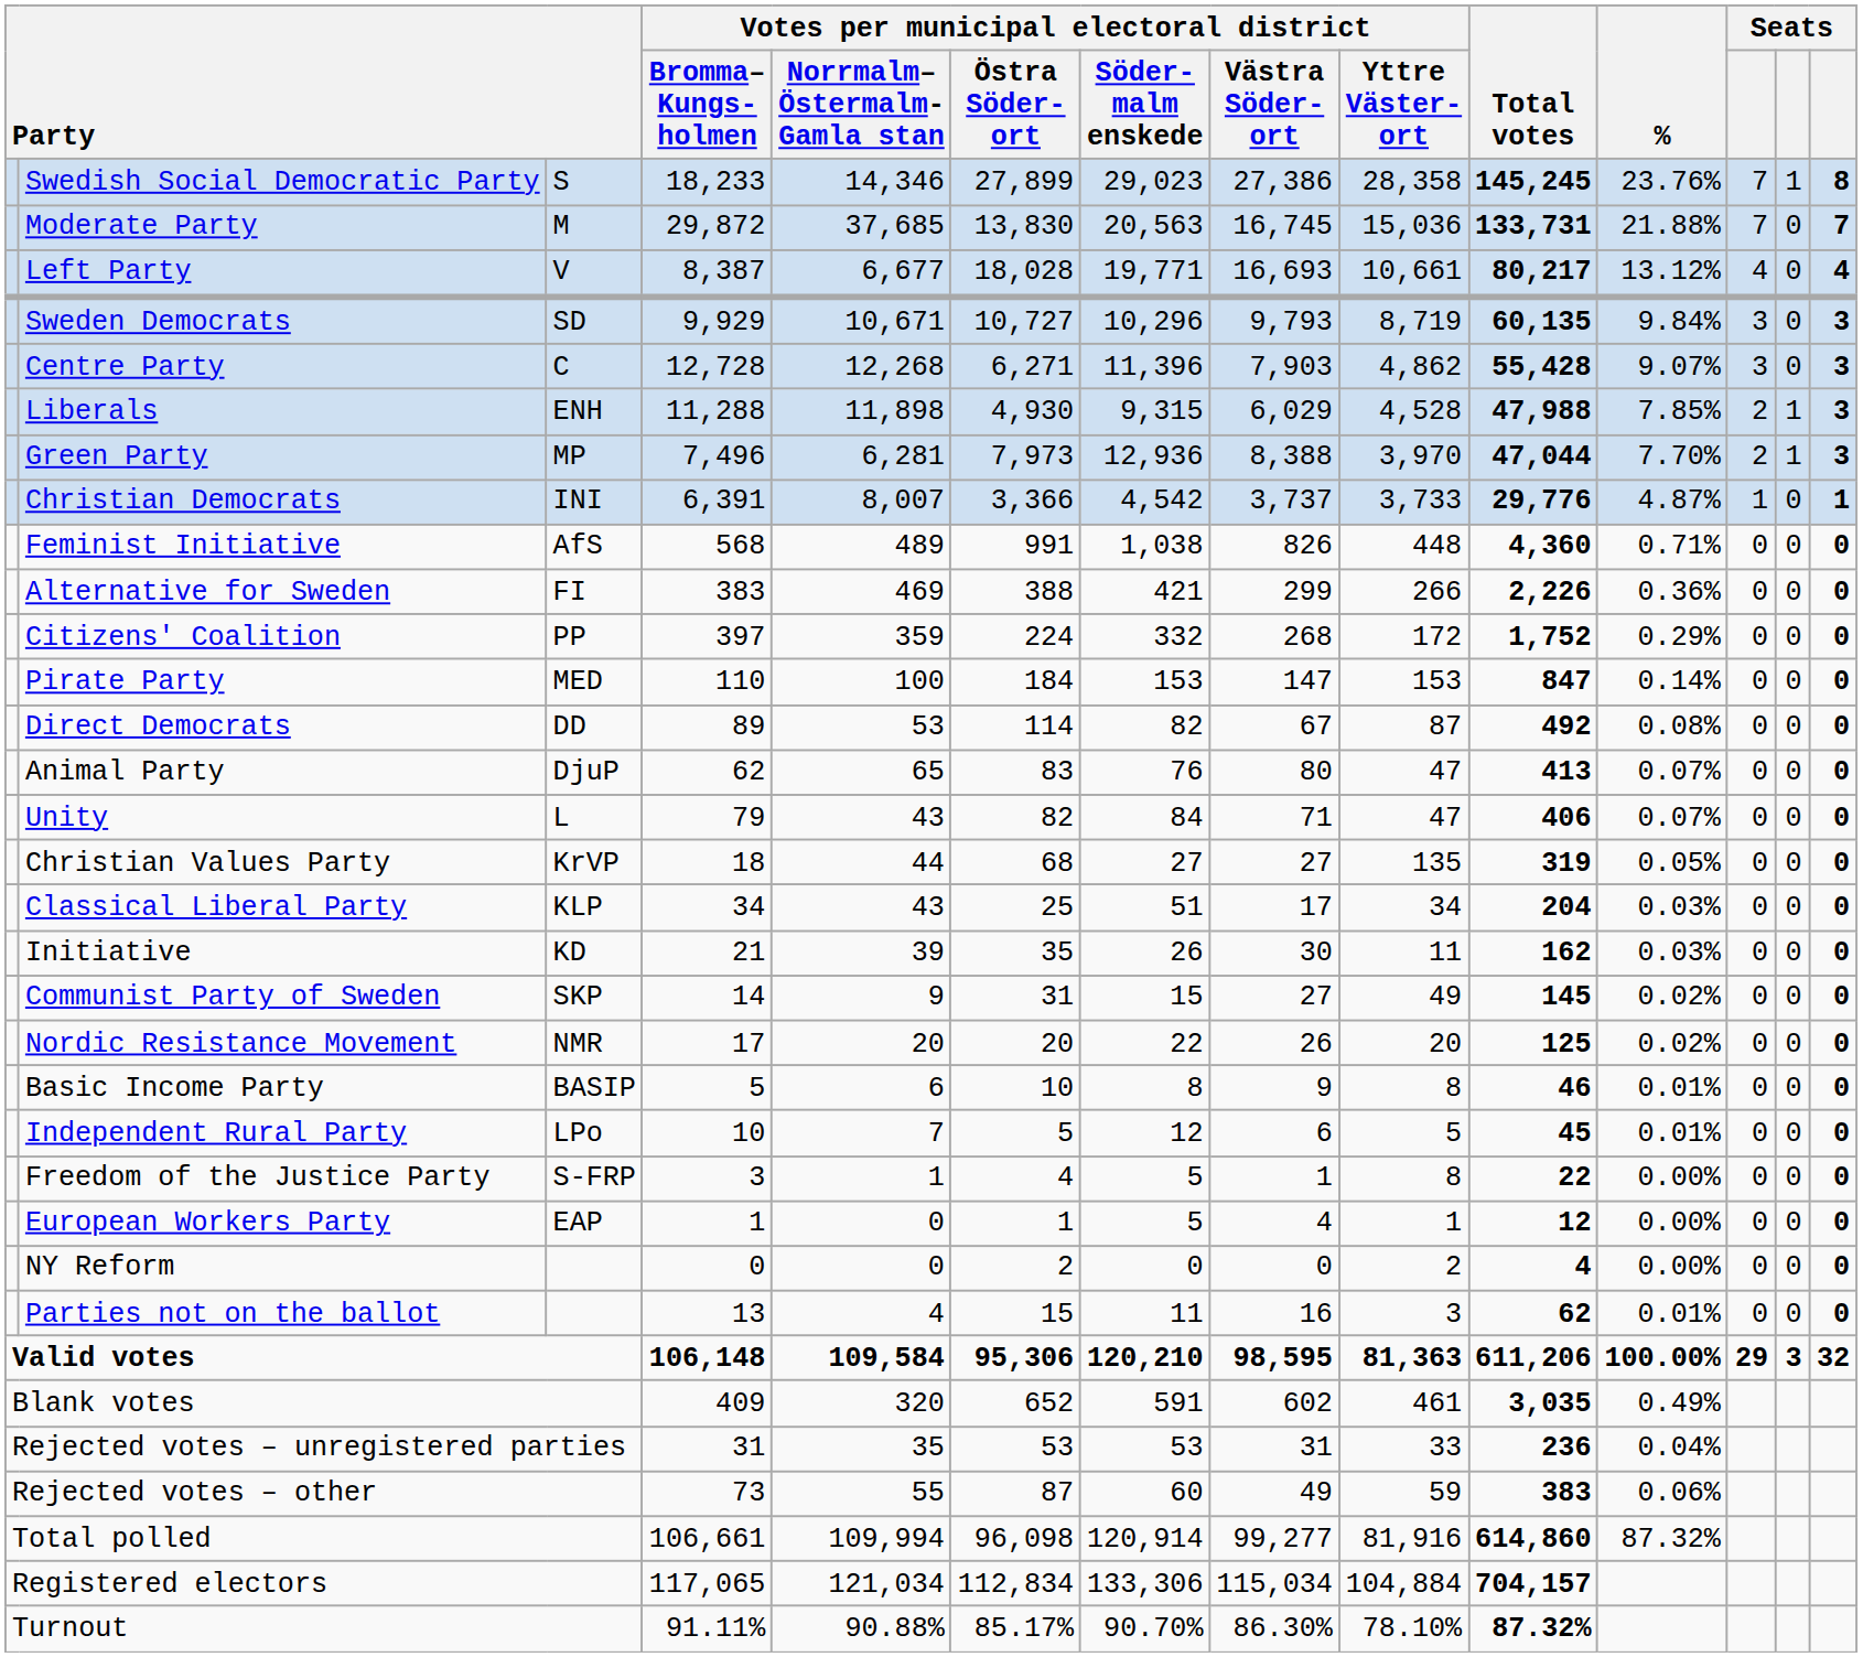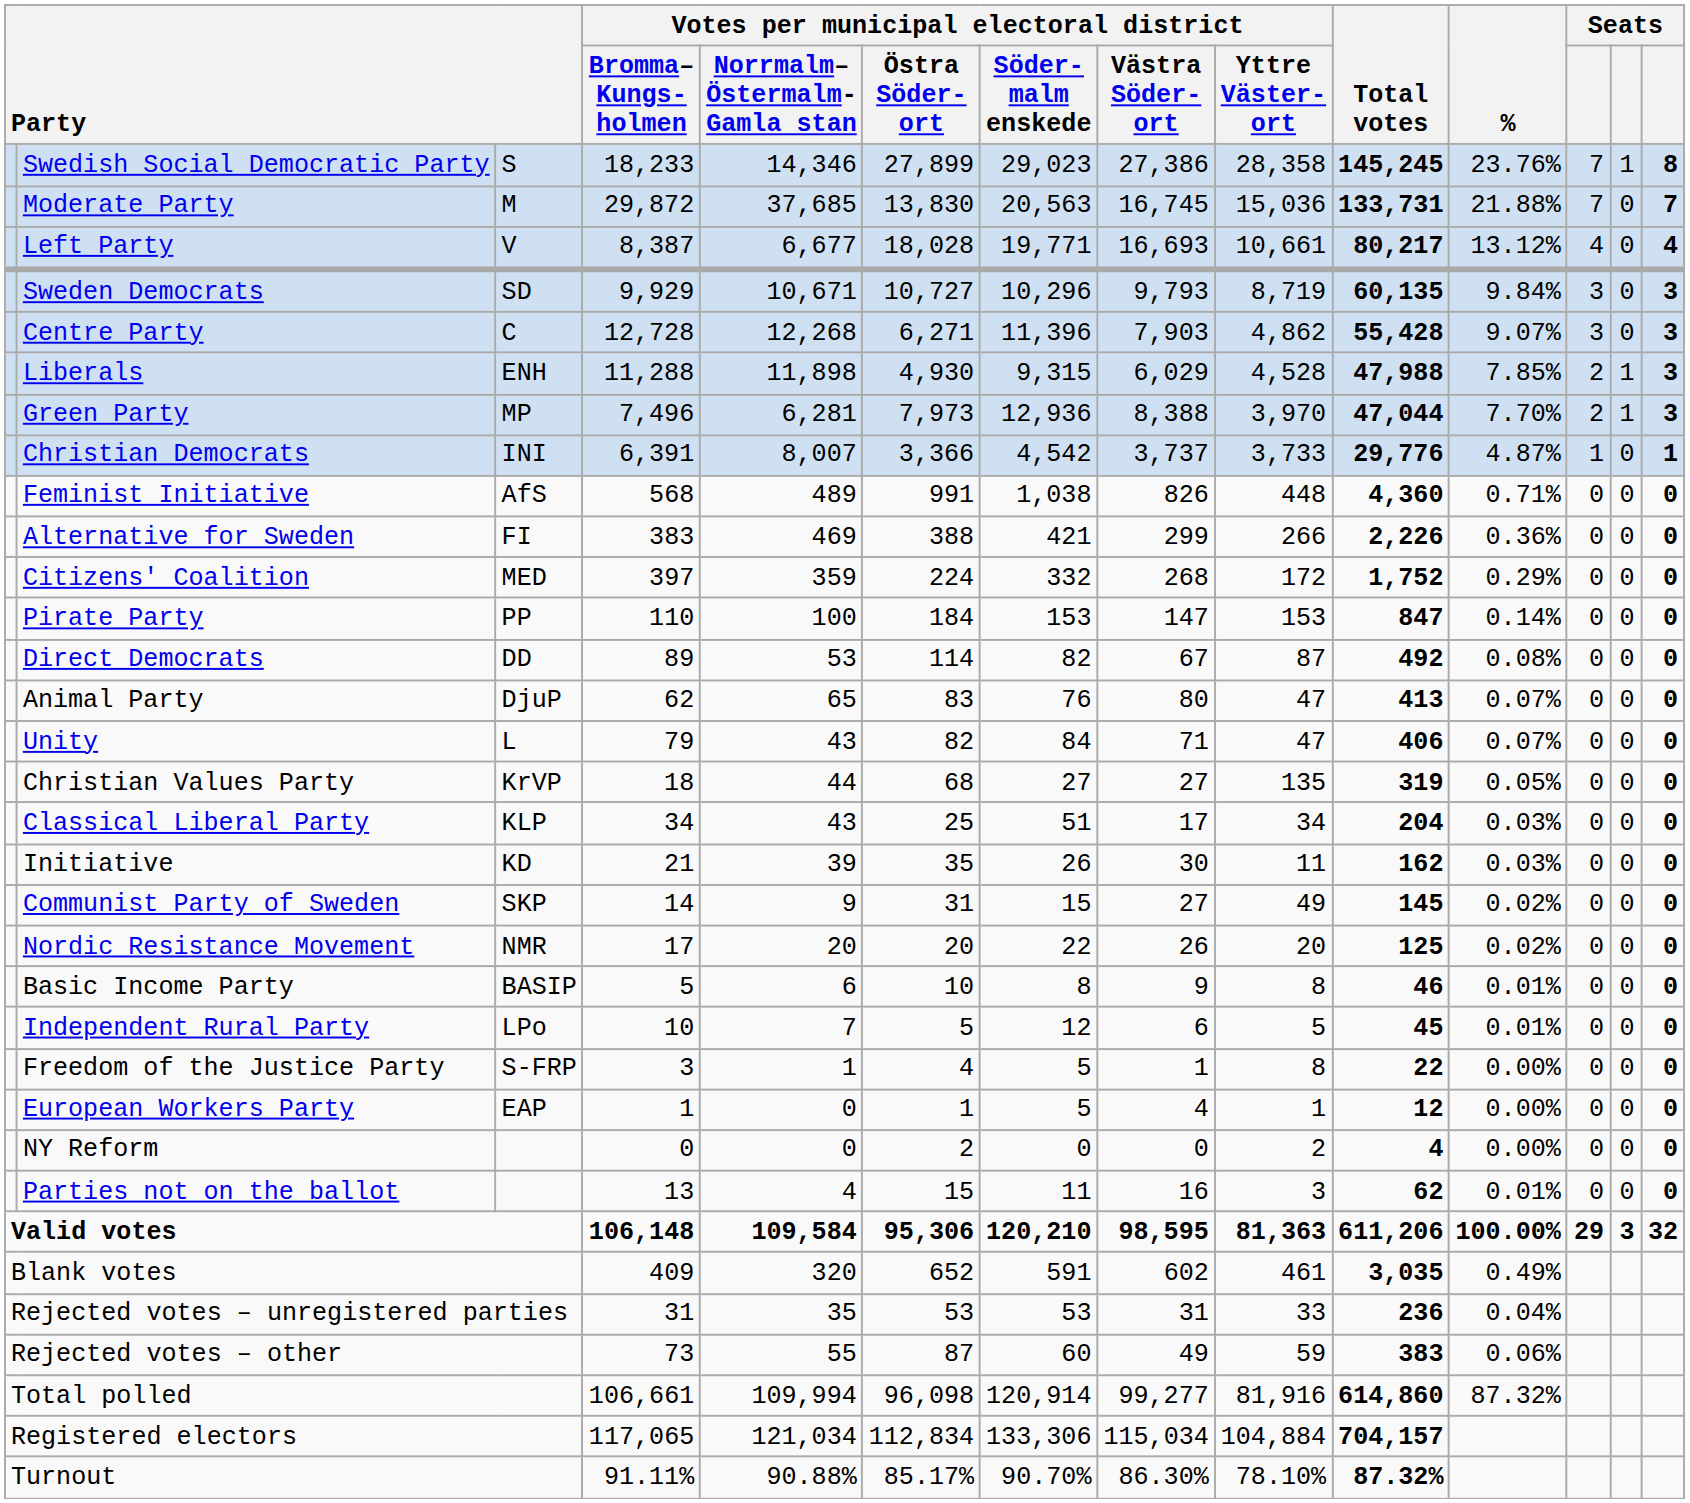 <table class="wikitable" border="1" style="text-align:right;">
 <tr>
 <th style="text-align:left;" valign=bottom rowspan=2 colspan=3>Party</th>
 <th colspan=6>Votes per municipal electoral district</th>
 <th align=center valign=bottom rowspan=2 width="50">Total votes</th>
 <th align=center valign=bottom rowspan=2 width="50">%</th>
 <th colspan=3>Seats</th>
 </tr>
 <tr>
 <th align=center valign=bottom width="50"><a href='#'>Bromma</a>–<a href='#'>Kungs- holmen</a></th>
 <th align=center valign=bottom width="50"><a href='#'>Norrmalm</a>–<a href='#'>Östermalm</a>- <a href='#'>Gamla stan</a></th>
 <th align=center valign=bottom width="50">Östra <a href='#'>Söder- ort</a></th>
 <th align=center valign=bottom width="50"><a href='#'>Söder- malm</a> enskede</th>
 <th align=center valign=bottom width="50">Västra <a href='#'>Söder- ort</a></th>
 <th align=center valign=bottom width="50">Yttre <a href='#'>Väster- ort</a></th>
 <th align=center valign=bottom width="20"><small></small></th>
 <th align=center valign=bottom width="20"><small><a href='#'></a></small></th>
 <th align=center valign=bottom width="20"><small></small></th>
 </tr>
 <tr style="background:#CEE0F2;">
 <td></td>
 <td align=left style="white-space: nowrap;"><a href='#'>Swedish Social Democratic Party</a></td>
 <td align=left>S</td>
 <td>18,233</td>
 <td>14,346</td>
 <td>27,899</td>
 <td>29,023</td>
 <td>27,386</td>
 <td>28,358</td>
 <td><strong>145,245</strong></td>
 <td>23.76%</td>
 <td>7</td>
 <td>1</td>
 <td><strong>8</strong></td>
 </tr>
 <tr style="background:#CEE0F2;">
 <td></td>
 <td align=left><a href='#'>Moderate Party</a></td>
 <td align=left>M</td>
 <td>29,872</td>
 <td>37,685</td>
 <td>13,830</td>
 <td>20,563</td>
 <td>16,745</td>
 <td>15,036</td>
 <td><strong>133,731</strong></td>
 <td>21.88%</td>
 <td>7</td>
 <td>0</td>
 <td><strong>7</strong></td>
 </tr>
 <tr style="background:#CEE0F2;">
 <td></td>
 <td align=left><a href='#'>Left Party</a></td>
 <td align=left>V</td>
 <td>8,387</td>
 <td>6,677</td>
 <td>18,028</td>
 <td>19,771</td>
 <td>16,693</td>
 <td>10,661</td>
 <td><strong>80,217</strong></td>
 <td>13.12%</td>
 <td>4</td>
 <td>0</td>
 <td><strong>4</strong></td>
 </tr>
 <tr style="background:#CEE0F2; border-top:3px solid darkgray;">
 <td></td>
 <td align=left><a href='#'>Sweden Democrats</a></td>
 <td align=left>SD</td>
 <td>9,929</td>
 <td>10,671</td>
 <td>10,727</td>
 <td>10,296</td>
 <td>9,793</td>
 <td>8,719</td>
 <td><strong>60,135</strong></td>
 <td>9.84%</td>
 <td>3</td>
 <td>0</td>
 <td><strong>3</strong></td>
 </tr>
 <tr style="background:#CEE0F2;">
 <td></td>
 <td align=left><a href='#'>Centre Party</a></td>
 <td align=left>C</td>
 <td>12,728</td>
 <td>12,268</td>
 <td>6,271</td>
 <td>11,396</td>
 <td>7,903</td>
 <td>4,862</td>
 <td><strong>55,428</strong></td>
 <td>9.07%</td>
 <td>3</td>
 <td>0</td>
 <td><strong>3</strong></td>
 </tr>
 <tr style="background:#CEE0F2;">
 <td></td>
 <td align=left><a href='#'>Liberals</a></td>
 <td align=left>ENH</td>
 <td>11,288</td>
 <td>11,898</td>
 <td>4,930</td>
 <td>9,315</td>
 <td>6,029</td>
 <td>4,528</td>
 <td><strong>47,988</strong></td>
 <td>7.85%</td>
 <td>2</td>
 <td>1</td>
 <td><strong>3</strong></td>
 </tr>
 <tr style="background:#CEE0F2;">
 <td></td>
 <td align=left><a href='#'>Green Party</a></td>
 <td align=left>MP</td>
 <td>7,496</td>
 <td>6,281</td>
 <td>7,973</td>
 <td>12,936</td>
 <td>8,388</td>
 <td>3,970</td>
 <td><strong>47,044</strong></td>
 <td>7.70%</td>
 <td>2</td>
 <td>1</td>
 <td><strong>3</strong></td>
 </tr>
 <tr style="background:#CEE0F2;">
 <td></td>
 <td align=left><a href='#'>Christian Democrats</a></td>
 <td align=left>INI</td>
 <td>6,391</td>
 <td>8,007</td>
 <td>3,366</td>
 <td>4,542</td>
 <td>3,737</td>
 <td>3,733</td>
 <td><strong>29,776</strong></td>
 <td>4.87%</td>
 <td>1</td>
 <td>0</td>
 <td><strong>1</strong></td>
 </tr>
 <tr>
 <td></td>
 <td align=left><a href='#'>Feminist Initiative</a></td>
 <td align=left>AfS</td>
 <td>568</td>
 <td>489</td>
 <td>991</td>
 <td>1,038</td>
 <td>826</td>
 <td>448</td>
 <td><strong>4,360</strong></td>
 <td>0.71%</td>
 <td>0</td>
 <td>0</td>
 <td><strong>0</strong></td>
 </tr>
 <tr>
 <td></td>
 <td align=left><a href='#'>Alternative for Sweden</a></td>
 <td align=left>FI</td>
 <td>383</td>
 <td>469</td>
 <td>388</td>
 <td>421</td>
 <td>299</td>
 <td>266</td>
 <td><strong>2,226</strong></td>
 <td>0.36%</td>
 <td>0</td>
 <td>0</td>
 <td><strong>0</strong></td>
 </tr>
 <tr>
 <td></td>
 <td align=left><a href='#'>Citizens' Coalition</a></td>
-<td align=left>PP</td>
+<td align=left>MED</td>
 <td>397</td>
 <td>359</td>
 <td>224</td>
 <td>332</td>
 <td>268</td>
 <td>172</td>
 <td><strong>1,752</strong></td>
 <td>0.29%</td>
 <td>0</td>
 <td>0</td>
 <td><strong>0</strong></td>
 </tr>
 <tr>
 <td></td>
 <td align=left><a href='#'>Pirate Party</a></td>
-<td align=left>MED</td>
+<td align=left>PP</td>
 <td>110</td>
 <td>100</td>
 <td>184</td>
 <td>153</td>
 <td>147</td>
 <td>153</td>
 <td><strong>847</strong></td>
 <td>0.14%</td>
 <td>0</td>
 <td>0</td>
 <td><strong>0</strong></td>
 </tr>
 <tr>
 <td></td>
 <td align=left><a href='#'>Direct Democrats</a></td>
 <td align=left>DD</td>
 <td>89</td>
 <td>53</td>
 <td>114</td>
 <td>82</td>
 <td>67</td>
 <td>87</td>
 <td><strong>492</strong></td>
 <td>0.08%</td>
 <td>0</td>
 <td>0</td>
 <td><strong>0</strong></td>
 </tr>
 <tr>
 <td></td>
 <td align=left>Animal Party</td>
 <td align=left>DjuP</td>
 <td>62</td>
 <td>65</td>
 <td>83</td>
 <td>76</td>
 <td>80</td>
 <td>47</td>
 <td><strong>413</strong></td>
 <td>0.07%</td>
 <td>0</td>
 <td>0</td>
 <td><strong>0</strong></td>
 </tr>
 <tr>
 <td></td>
 <td align=left><a href='#'>Unity</a></td>
 <td align=left>L</td>
 <td>79</td>
 <td>43</td>
 <td>82</td>
 <td>84</td>
 <td>71</td>
 <td>47</td>
 <td><strong>406</strong></td>
 <td>0.07%</td>
 <td>0</td>
 <td>0</td>
 <td><strong>0</strong></td>
 </tr>
 <tr>
 <td></td>
 <td align=left>Christian Values Party</td>
 <td align=left>KrVP</td>
 <td>18</td>
 <td>44</td>
 <td>68</td>
 <td>27</td>
 <td>27</td>
 <td>135</td>
 <td><strong>319</strong></td>
 <td>0.05%</td>
 <td>0</td>
 <td>0</td>
 <td><strong>0</strong></td>
 </tr>
 <tr>
 <td></td>
 <td align=left><a href='#'>Classical Liberal Party</a></td>
 <td align=left>KLP</td>
 <td>34</td>
 <td>43</td>
 <td>25</td>
 <td>51</td>
 <td>17</td>
 <td>34</td>
 <td><strong>204</strong></td>
 <td>0.03%</td>
 <td>0</td>
 <td>0</td>
 <td><strong>0</strong></td>
 </tr>
 <tr>
 <td></td>
 <td align=left>Initiative</td>
 <td align=left>KD</td>
 <td>21</td>
 <td>39</td>
 <td>35</td>
 <td>26</td>
 <td>30</td>
 <td>11</td>
 <td><strong>162</strong></td>
 <td>0.03%</td>
 <td>0</td>
 <td>0</td>
 <td><strong>0</strong></td>
 </tr>
 <tr>
 <td></td>
 <td align=left><a href='#'>Communist Party of Sweden</a></td>
 <td align=left>SKP</td>
 <td>14</td>
 <td>9</td>
 <td>31</td>
 <td>15</td>
 <td>27</td>
 <td>49</td>
 <td><strong>145</strong></td>
 <td>0.02%</td>
 <td>0</td>
 <td>0</td>
 <td><strong>0</strong></td>
 </tr>
 <tr>
 <td></td>
 <td align=left><a href='#'>Nordic Resistance Movement</a></td>
 <td align=left>NMR</td>
 <td>17</td>
 <td>20</td>
 <td>20</td>
 <td>22</td>
 <td>26</td>
 <td>20</td>
 <td><strong>125</strong></td>
 <td>0.02%</td>
 <td>0</td>
 <td>0</td>
 <td><strong>0</strong></td>
 </tr>
 <tr>
 <td></td>
 <td align=left>Basic Income Party</td>
 <td align=left>BASIP</td>
 <td>5</td>
 <td>6</td>
 <td>10</td>
 <td>8</td>
 <td>9</td>
 <td>8</td>
 <td><strong>46</strong></td>
 <td>0.01%</td>
 <td>0</td>
 <td>0</td>
 <td><strong>0</strong></td>
 </tr>
 <tr>
 <td></td>
 <td align=left><a href='#'>Independent Rural Party</a></td>
 <td align=left>LPo</td>
 <td>10</td>
 <td>7</td>
 <td>5</td>
 <td>12</td>
 <td>6</td>
 <td>5</td>
 <td><strong>45</strong></td>
 <td>0.01%</td>
 <td>0</td>
 <td>0</td>
 <td><strong>0</strong></td>
 </tr>
 <tr>
 <td></td>
 <td align=left>Freedom of the Justice Party</td>
 <td align=left>S-FRP</td>
 <td>3</td>
 <td>1</td>
 <td>4</td>
 <td>5</td>
 <td>1</td>
 <td>8</td>
 <td><strong>22</strong></td>
 <td>0.00%</td>
 <td>0</td>
 <td>0</td>
 <td><strong>0</strong></td>
 </tr>
 <tr>
 <td></td>
 <td align=left><a href='#'>European Workers Party</a></td>
 <td align=left>EAP</td>
 <td>1</td>
 <td>0</td>
 <td>1</td>
 <td>5</td>
 <td>4</td>
 <td>1</td>
 <td><strong>12</strong></td>
 <td>0.00%</td>
 <td>0</td>
 <td>0</td>
 <td><strong>0</strong></td>
 </tr>
 <tr>
 <td></td>
 <td align=left>NY Reform</td>
 <td></td>
 <td>0</td>
 <td>0</td>
 <td>2</td>
 <td>0</td>
 <td>0</td>
 <td>2</td>
 <td><strong>4</strong></td>
 <td>0.00%</td>
 <td>0</td>
 <td>0</td>
 <td><strong>0</strong></td>
 </tr>
 <tr>
 <td></td>
 <td align=left><a href='#'>Parties not on the ballot</a></td>
 <td></td>
 <td>13</td>
 <td>4</td>
 <td>15</td>
 <td>11</td>
 <td>16</td>
 <td>3</td>
 <td><strong>62</strong></td>
 <td>0.01%</td>
 <td>0</td>
 <td>0</td>
 <td><strong>0</strong></td>
 </tr>
 <tr style="font-weight:bold">
 <td align=left colspan=3>Valid votes</td>
 <td>106,148</td>
 <td>109,584</td>
 <td>95,306</td>
 <td>120,210</td>
 <td>98,595</td>
 <td>81,363</td>
 <td>611,206</td>
 <td>100.00%</td>
 <td>29</td>
 <td>3</td>
 <td>32</td>
 </tr>
 <tr>
 <td align=left colspan=3>Blank votes</td>
 <td>409</td>
 <td>320</td>
 <td>652</td>
 <td>591</td>
 <td>602</td>
 <td>461</td>
 <td><strong>3,035</strong></td>
 <td>0.49%</td>
 <td></td>
 <td></td>
 <td></td>
 </tr>
 <tr>
 <td align=left colspan=3>Rejected votes – unregistered parties</td>
 <td>31</td>
 <td>35</td>
 <td>53</td>
 <td>53</td>
 <td>31</td>
 <td>33</td>
 <td><strong>236</strong></td>
 <td>0.04%</td>
 <td></td>
 <td></td>
 <td></td>
 </tr>
 <tr>
 <td align=left colspan=3>Rejected votes – other</td>
 <td>73</td>
 <td>55</td>
 <td>87</td>
 <td>60</td>
 <td>49</td>
 <td>59</td>
 <td><strong>383</strong></td>
 <td>0.06%</td>
 <td></td>
 <td></td>
 <td></td>
 </tr>
 <tr>
 <td align=left colspan=3>Total polled</td>
 <td>106,661</td>
 <td>109,994</td>
 <td>96,098</td>
 <td>120,914</td>
 <td>99,277</td>
 <td>81,916</td>
 <td><strong>614,860</strong></td>
 <td>87.32%</td>
 <td></td>
 <td></td>
 <td></td>
 </tr>
 <tr>
 <td align=left colspan=3>Registered electors</td>
 <td>117,065</td>
 <td>121,034</td>
 <td>112,834</td>
 <td>133,306</td>
 <td>115,034</td>
 <td>104,884</td>
 <td><strong>704,157</strong></td>
 <td></td>
 <td></td>
 <td></td>
 <td></td>
 </tr>
 <tr>
 <td align=left colspan=3>Turnout</td>
 <td>91.11%</td>
 <td>90.88%</td>
 <td>85.17%</td>
 <td>90.70%</td>
 <td>86.30%</td>
 <td>78.10%</td>
 <td><strong>87.32%</strong></td>
 <td></td>
 <td></td>
 <td></td>
 <td></td>
 </tr>
 </table>
